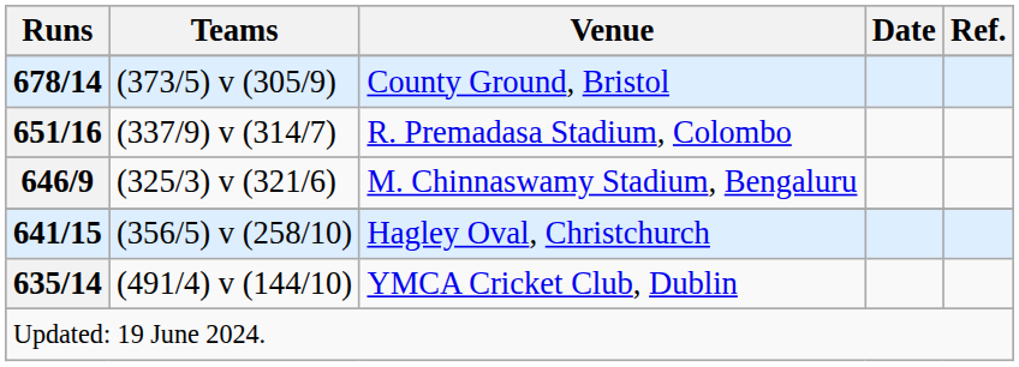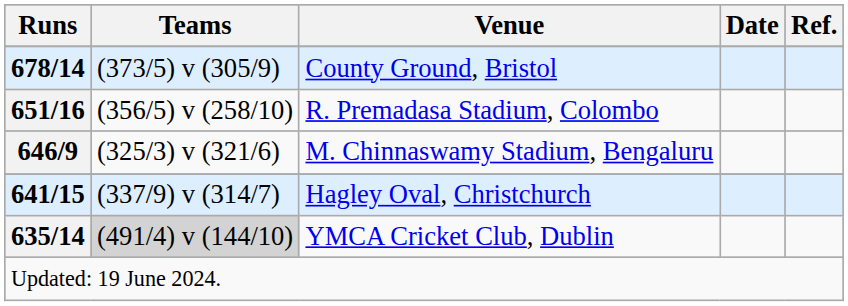 <table class="wikitable">
 <tr>
 <th scope="col">Runs</th>
 <th scope="col">Teams</th>
 <th scope="col">Venue</th>
 <th scope="col">Date</th>
 <th scope="col">Ref.</th>
 </tr>
 <tr>
 </tr>
 <tr style="background-color:#def;">
 <th scope="row" style="background-color:#def;">678/14</th>
 <td> (373/5) v  (305/9)</td>
 <td><a href='#'>County Ground</a>, <a href='#'>Bristol</a></td>
 <td><a href='#'></a></td>
 <td></td>
 </tr>
 <tr>
 <th scope="row">651/16</th>
-<td> (337/9) v  (314/7)</td>
+<td> (356/5) v  (258/10)</td>
 <td><a href='#'>R. Premadasa Stadium</a>, <a href='#'>Colombo</a></td>
 <td><a href='#'></a></td>
 <td></td>
 </tr>
 <tr>
 <th scope="row">646/9</th>
 <td> (325/3) v  (321/6)</td>
 <td><a href='#'>M. Chinnaswamy Stadium</a>, <a href='#'>Bengaluru</a></td>
 <td><a href='#'></a></td>
 <td></td>
 </tr>
 <tr>
 </tr>
 <tr style="background-color:#def;">
 <th scope="row" style="background-color:#def;">641/15</th>
-<td> (356/5) v  (258/10)</td>
+<td> (337/9) v  (314/7)</td>
 <td><a href='#'>Hagley Oval</a>, <a href='#'>Christchurch</a></td>
 <td><a href='#'></a></td>
 <td></td>
 </tr>
 <tr>
 <th scope="row">635/14</th>
-<td> (491/4) v  (144/10)</td>
+<td style="background: lightgrey;"> (491/4) v  (144/10)</td>
 <td><a href='#'>YMCA Cricket Club</a>, <a href='#'>Dublin</a></td>
 <td><a href='#'></a></td>
 <td></td>
 </tr>
 <tr>
 <td scope="row" colspan=6><small>Updated: 19 June 2024.</small></td>
 </tr>
 </table>
